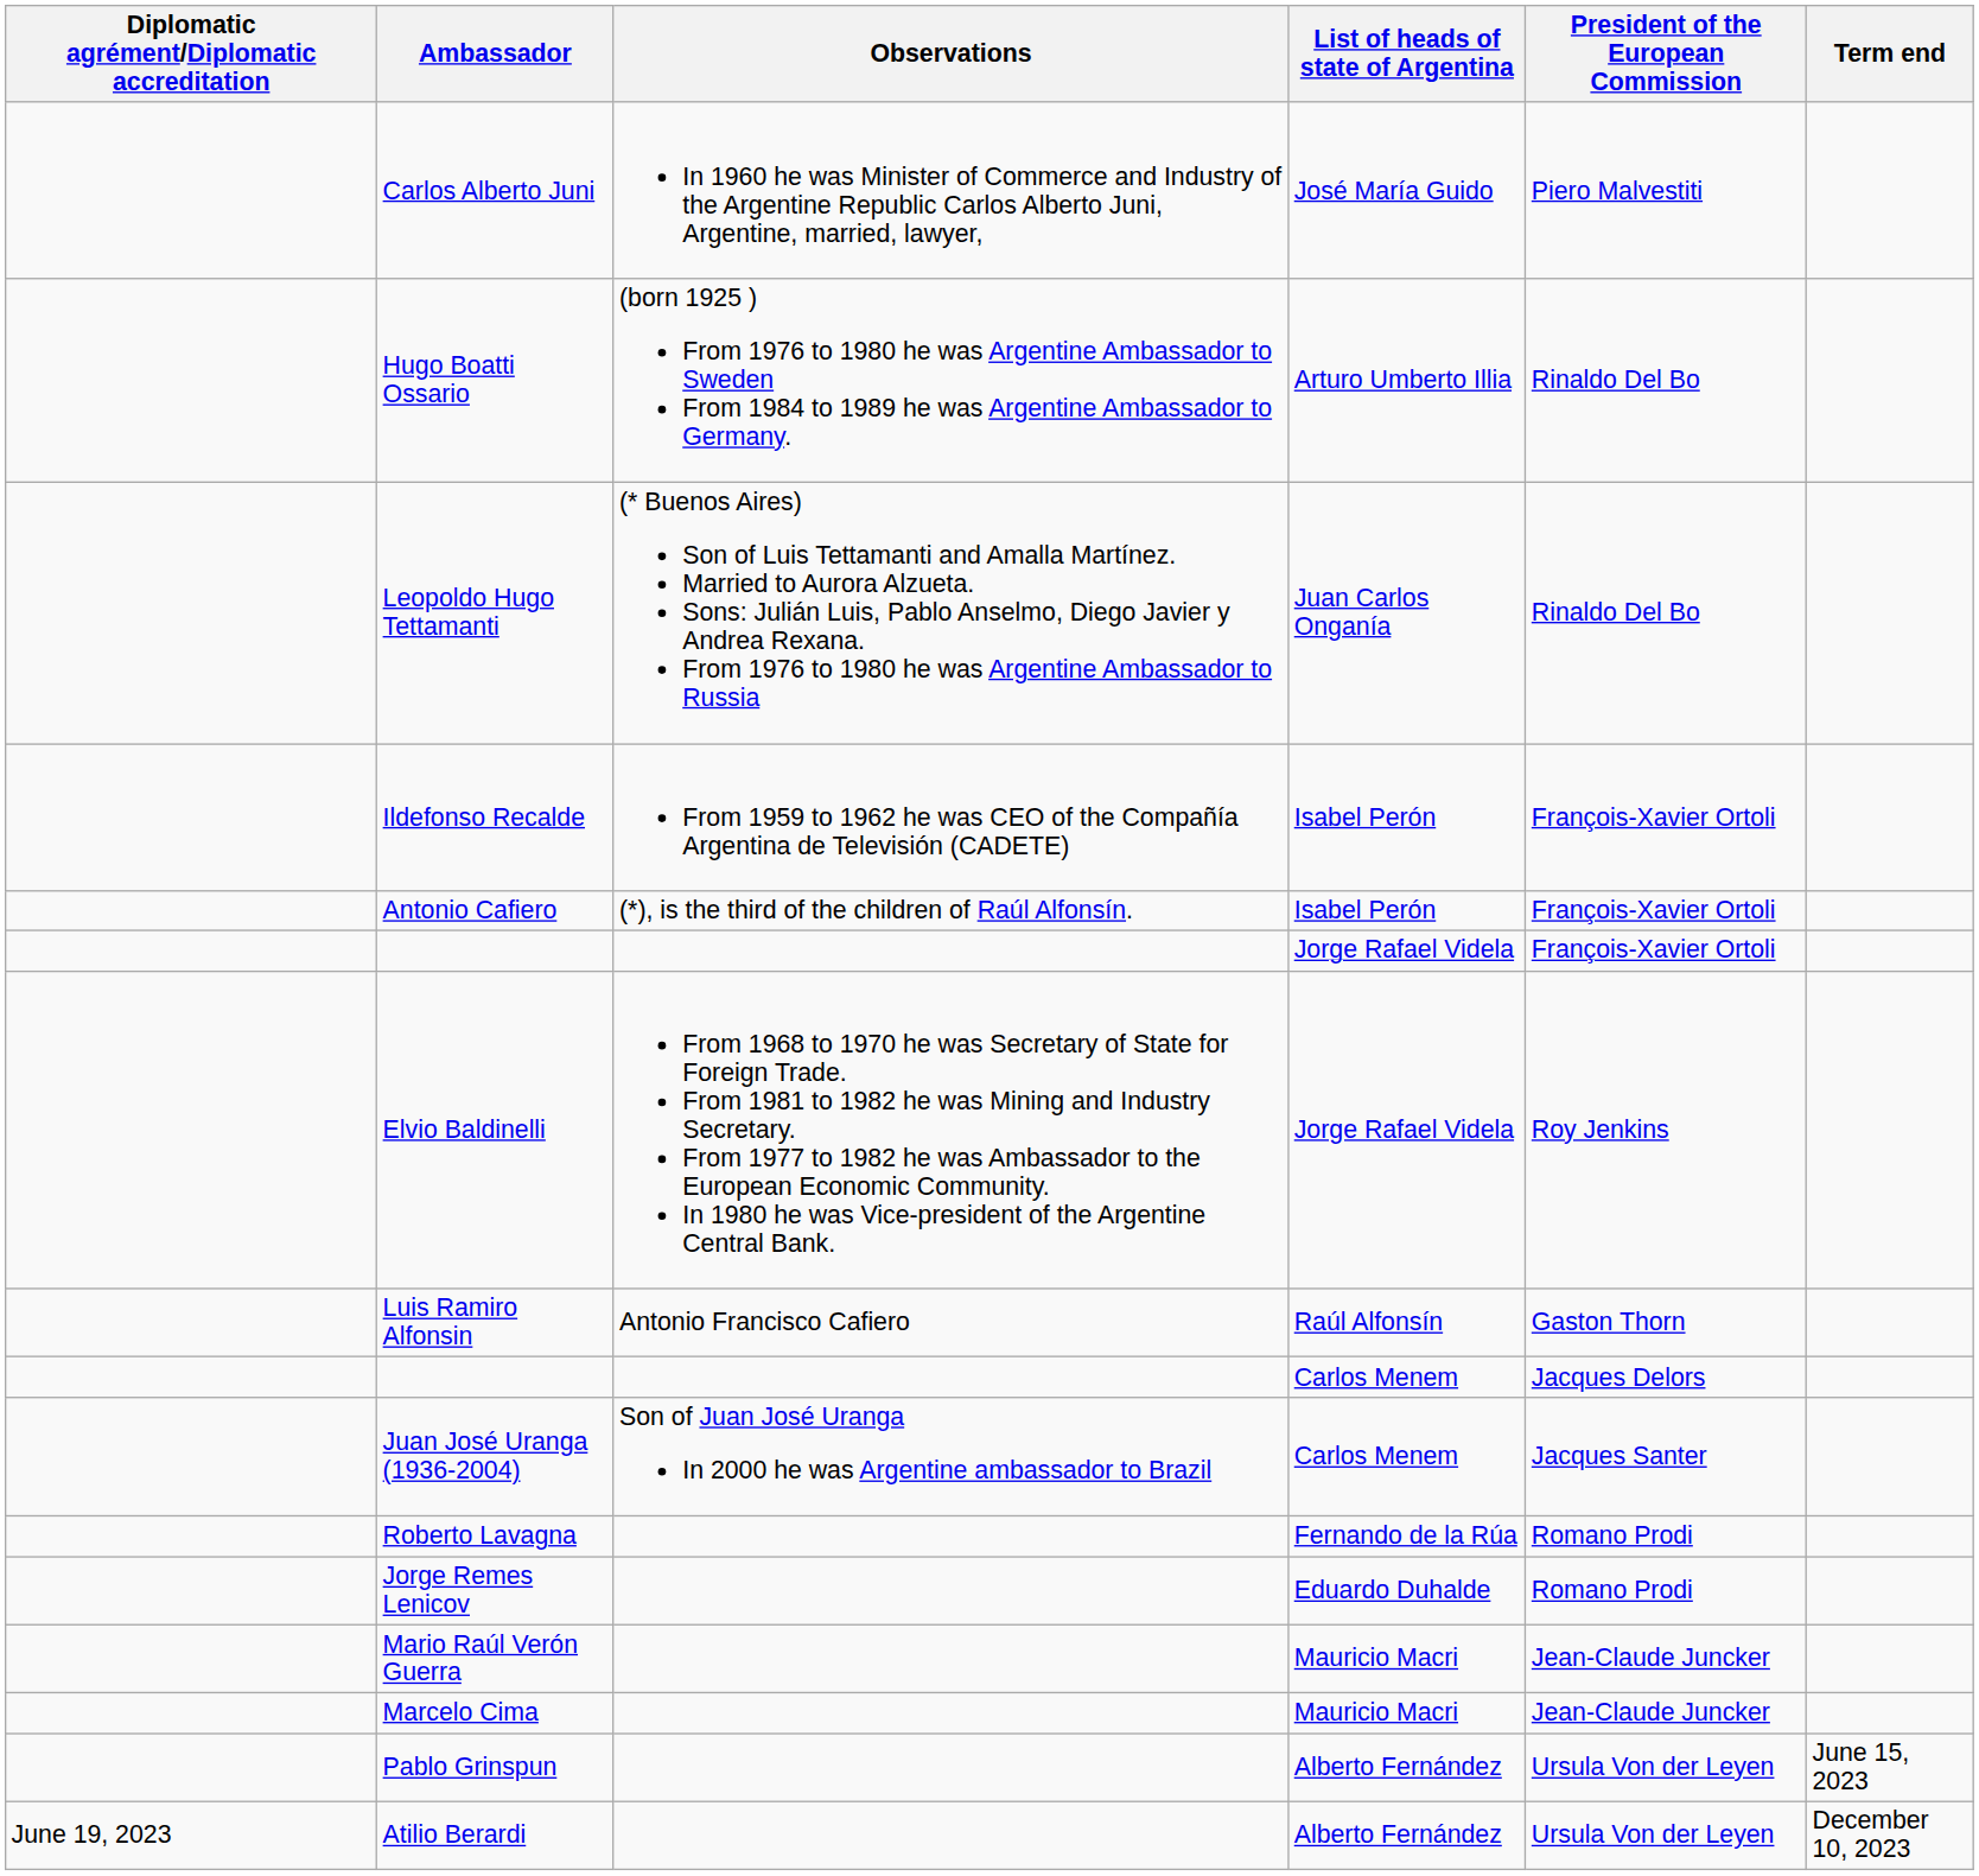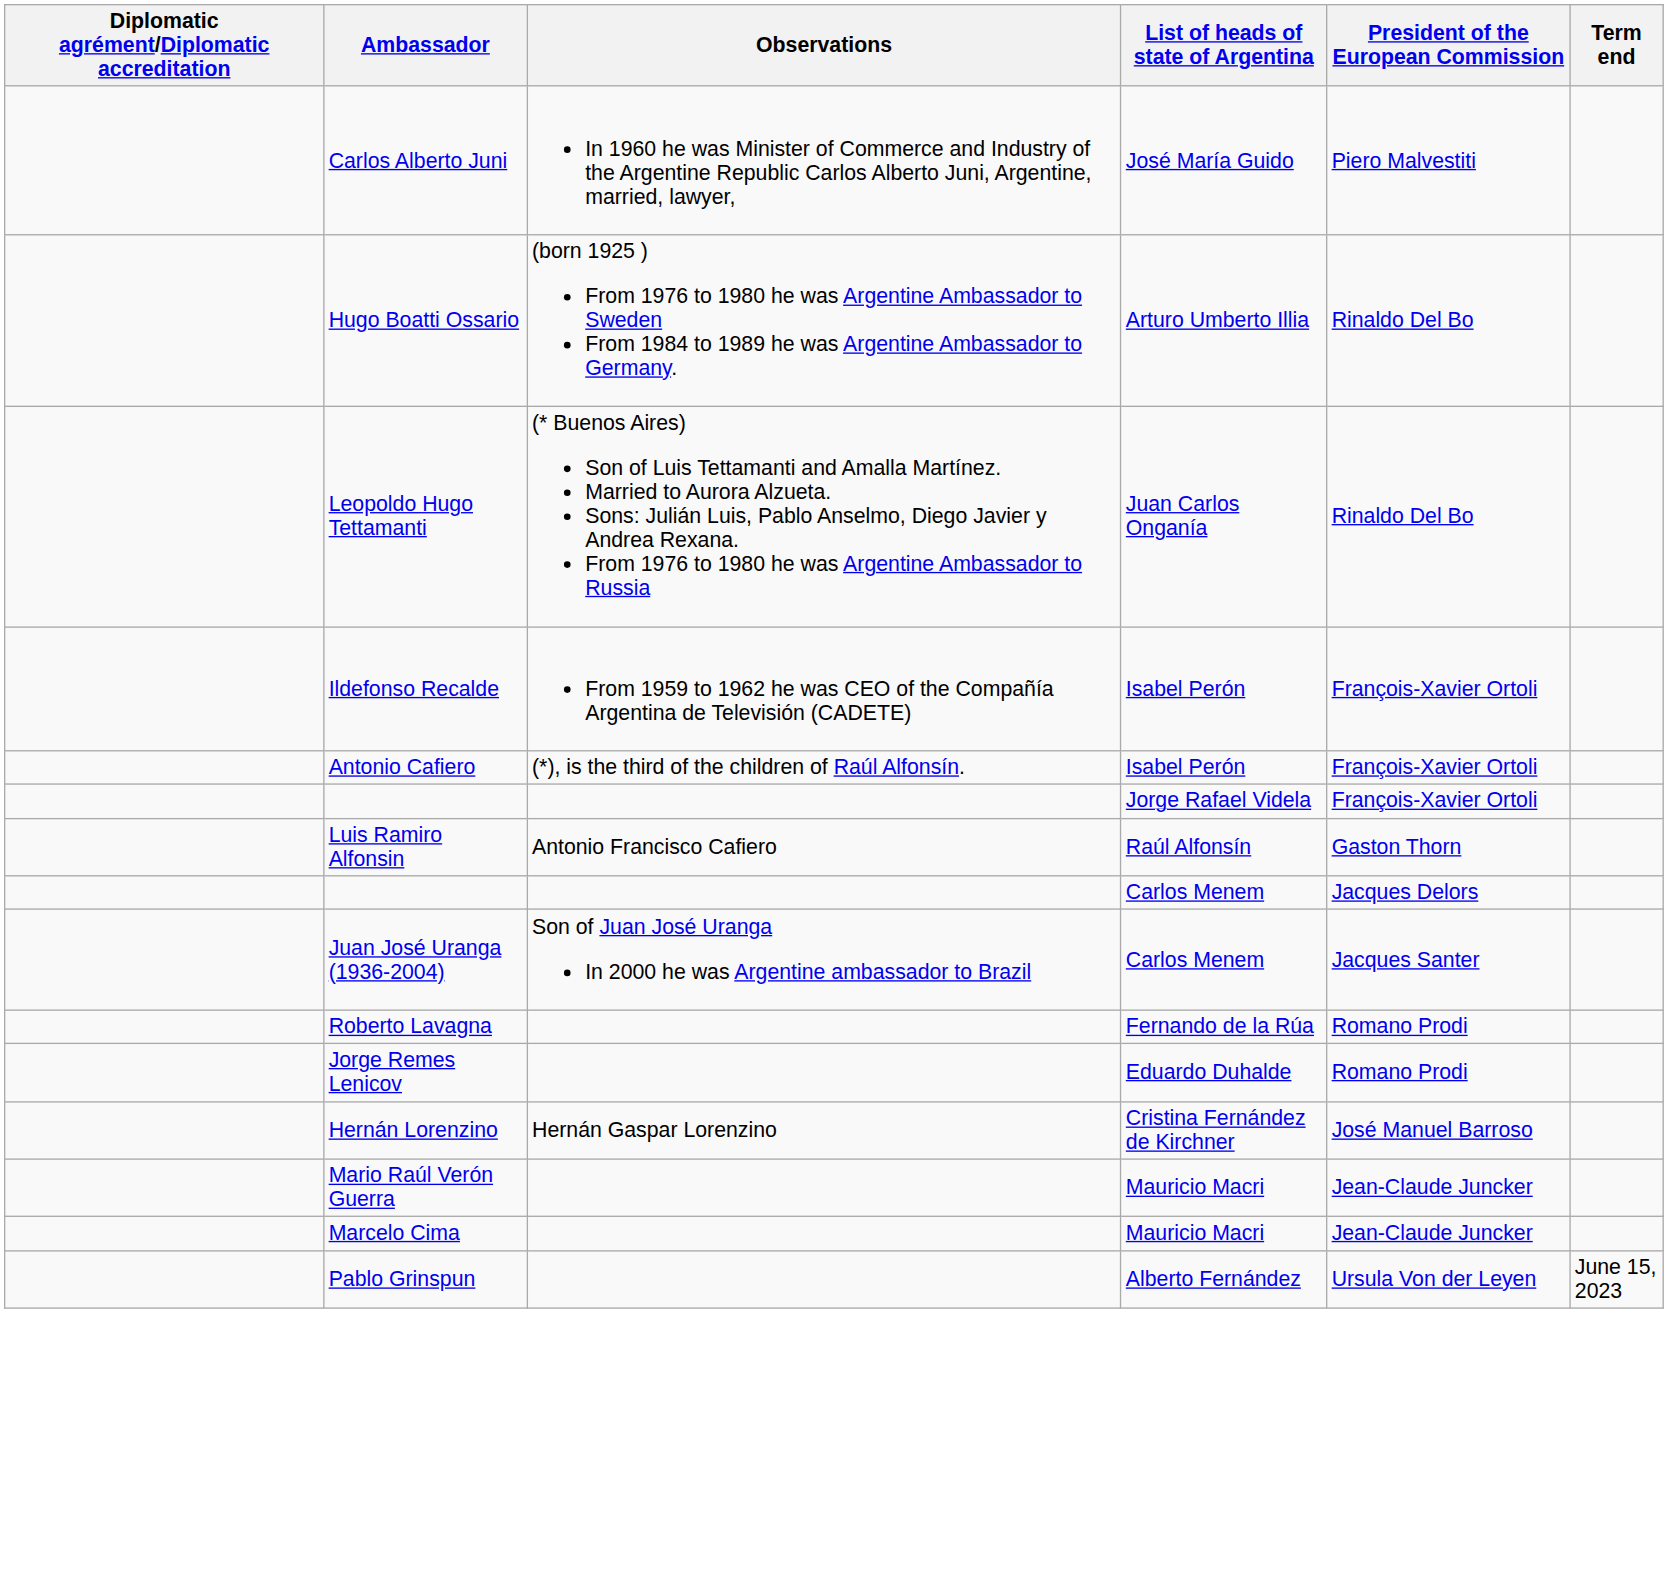 <table class="wikitable sortable">
 <tr>
 <th>Diplomatic <a href='#'>agrément</a>/<a href='#'>Diplomatic accreditation</a></th>
 <th><a href='#'>Ambassador</a></th>
 <th>Observations</th>
 <th><a href='#'>List of heads of state of Argentina</a></th>
 <th><a href='#'>President of the European Commission</a></th>
 <th>Term end</th>
 </tr>
 <tr>
 <td></td>
 <td><a href='#'>Carlos Alberto Juni</a></td>
 <td><br><ul><li>In 1960 he was Minister of Commerce and Industry of the Argentine Republic Carlos Alberto Juni, Argentine, married, lawyer,</li></ul></td>
 <td><a href='#'>José María Guido</a></td>
 <td><a href='#'>Piero Malvestiti</a></td>
 <td></td>
 </tr>
 <tr>
 <td></td>
 <td><a href='#'>Hugo Boatti Ossario</a></td>
 <td>(born 1925 )<br><ul><li>From 1976 to 1980 he was <a href='#'>Argentine Ambassador to Sweden</a></li><li>From 1984 to 1989 he was <a href='#'>Argentine Ambassador to Germany</a>.</li></ul></td>
 <td><a href='#'>Arturo Umberto Illia</a></td>
 <td><a href='#'>Rinaldo Del Bo</a></td>
 <td></td>
 </tr>
 <tr>
 <td></td>
 <td><a href='#'>Leopoldo Hugo Tettamanti</a></td>
 <td>(* Buenos Aires)<br><ul><li>Son of Luis Tettamanti and Amalla Martínez.</li><li>Married to Aurora Alzueta.</li><li>Sons: Julián Luis, Pablo Anselmo, Diego Javier y Andrea Rexana.</li><li>From 1976 to 1980 he was <a href='#'>Argentine Ambassador to Russia</a></li></ul></td>
 <td><a href='#'>Juan Carlos Onganía</a></td>
 <td><a href='#'>Rinaldo Del Bo</a></td>
 <td></td>
 </tr>
 <tr>
 <td></td>
 <td><a href='#'>Ildefonso Recalde</a></td>
 <td><br><ul><li>From 1959 to 1962 he was CEO of the Compañía Argentina de Televisión (CADETE) </li></ul></td>
 <td><a href='#'>Isabel Perón</a></td>
 <td><a href='#'>François-Xavier Ortoli</a></td>
 <td></td>
 </tr>
 <tr>
 <td></td>
 <td><a href='#'>Antonio Cafiero</a></td>
 <td>(*), is the third of the children of <a href='#'>Raúl Alfonsín</a>.</td>
 <td><a href='#'>Isabel Perón</a></td>
 <td><a href='#'>François-Xavier Ortoli</a></td>
 <td></td>
 </tr>
 <tr>
 <td></td>
 <td></td>
 <td></td>
 <td><a href='#'>Jorge Rafael Videla</a></td>
 <td><a href='#'>François-Xavier Ortoli</a></td>
 <td></td>
 </tr>
 <tr>
 <td></td>
-<td><a href='#'>Elvio Baldinelli</a></td>
-<td><br><ul><li>From 1968 to 1970  he was Secretary of State for Foreign Trade.</li><li>From 1981 to 1982 he was Mining and Industry Secretary.</li><li>From 1977 to 1982 he was Ambassador to the European Economic Community.</li><li>In 1980 he was Vice-president of the Argentine Central Bank.</li></ul></td>
-<td><a href='#'>Jorge Rafael Videla</a></td>
-<td><a href='#'>Roy Jenkins</a></td>
-<td></td>
-</tr>
-<tr>
-<td></td>
 <td><a href='#'>Luis Ramiro Alfonsin</a></td>
 <td>Antonio Francisco Cafiero</td>
 <td><a href='#'>Raúl Alfonsín</a></td>
 <td><a href='#'>Gaston Thorn</a></td>
 <td></td>
 </tr>
 <tr>
 <td></td>
 <td></td>
 <td></td>
 <td><a href='#'>Carlos Menem</a></td>
 <td><a href='#'>Jacques Delors</a></td>
 <td></td>
 </tr>
 <tr>
 <td></td>
 <td><a href='#'>Juan José Uranga (1936-2004)</a></td>
 <td>Son of <a href='#'>Juan José Uranga</a><br><ul><li>In 2000 he was <a href='#'>Argentine ambassador to Brazil</a></li></ul></td>
 <td><a href='#'>Carlos Menem</a></td>
 <td><a href='#'>Jacques Santer</a></td>
 <td></td>
 </tr>
 <tr>
 <td></td>
 <td><a href='#'>Roberto Lavagna</a></td>
 <td></td>
 <td><a href='#'>Fernando de la Rúa</a></td>
 <td><a href='#'>Romano Prodi</a></td>
 <td></td>
 </tr>
 <tr>
 <td></td>
 <td><a href='#'>Jorge Remes Lenicov</a></td>
 <td></td>
 <td><a href='#'>Eduardo Duhalde</a></td>
 <td><a href='#'>Romano Prodi</a></td>
 <td></td>
 </tr>
 <tr>
 <td></td>
+<td><a href='#'>Hernán Lorenzino</a></td>
+<td>Hernán Gaspar Lorenzino</td>
+<td><a href='#'>Cristina Fernández de Kirchner</a></td>
+<td><a href='#'>José Manuel Barroso</a></td>
+<td></td>
+</tr>
+<tr>
+<td></td>
 <td><a href='#'>Mario Raúl Verón Guerra</a></td>
 <td></td>
 <td><a href='#'>Mauricio Macri</a></td>
 <td><a href='#'>Jean-Claude Juncker</a></td>
 <td></td>
 </tr>
 <tr>
 <td></td>
 <td><a href='#'>Marcelo Cima</a></td>
 <td></td>
 <td><a href='#'>Mauricio Macri</a></td>
 <td><a href='#'>Jean-Claude Juncker</a></td>
 <td></td>
 </tr>
 <tr>
 <td></td>
 <td><a href='#'>Pablo Grinspun</a></td>
 <td></td>
 <td><a href='#'>Alberto Fernández</a></td>
 <td><a href='#'>Ursula Von der Leyen</a></td>
 <td>June 15, 2023</td>
 </tr>
-<tr>
-<td>June 19, 2023</td>
-<td><a href='#'>Atilio Berardi</a></td>
-<td></td>
-<td><a href='#'>Alberto Fernández</a></td>
-<td><a href='#'>Ursula Von der Leyen</a></td>
-<td>December 10, 2023</td>
-</tr>
 </table>
